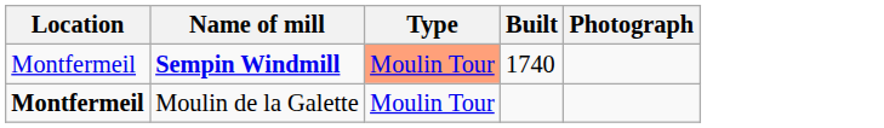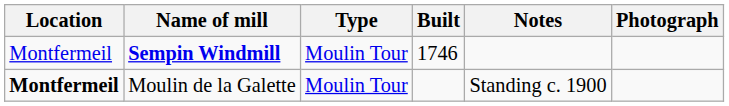 <table class="wikitable">
 <tr>
 <th>Location</th>
 <th>Name of mill</th>
 <th>Type</th>
 <th>Built</th>
+<th>Notes</th>
 <th>Photograph</th>
 </tr>
 <tr>
 <td><a href='#'>Montfermeil</a></td>
 <td><strong><a href='#'>Sempin Windmill</a></strong></td>
-<td style="background: lightsalmon;"><a href='#'>Moulin Tour</a></td>
-<td>1740</td>
+<td><a href='#'>Moulin Tour</a></td>
+<td>1746</td>
+<td> </td>
 <td></td>
 </tr>
 <tr>
 <td><strong>Montfermeil</strong></td>
 <td>Moulin de la Galette</td>
 <td><a href='#'>Moulin Tour</a></td>
 <td></td>
+<td>Standing c. 1900</td>
 <td></td>
 </tr>
 </table>
